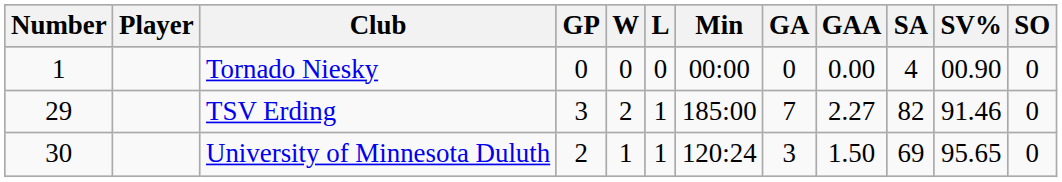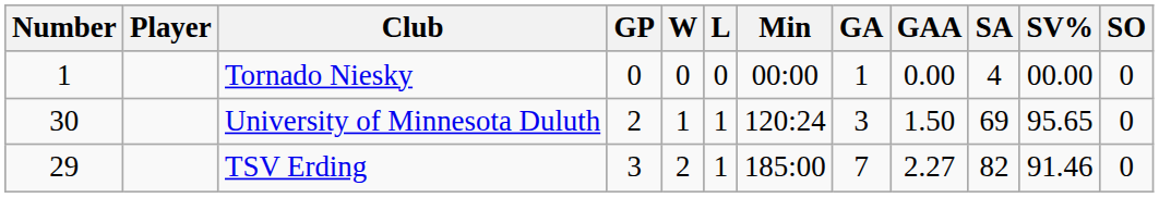 <table class="wikitable sortable" style="text-align: center;">
 <tr>
 <th>Number</th>
 <th>Player</th>
 <th>Club</th>
 <th>GP</th>
 <th>W</th>
 <th>L</th>
 <th>Min</th>
 <th>GA</th>
 <th>GAA</th>
 <th>SA</th>
 <th>SV%</th>
 <th>SO</th>
 </tr>
 <tr>
 <td>1</td>
 <td align=left></td>
 <td align=left> <a href='#'>Tornado Niesky</a></td>
 <td>0</td>
 <td>0</td>
 <td>0</td>
 <td>00:00</td>
-<td>0</td>
+<td>1</td>
 <td>0.00</td>
 <td>4</td>
-<td>00.90</td>
+<td>00.00</td>
+<td>0</td>
+</tr>
+<tr>
+<td>30</td>
+<td align=left></td>
+<td align=left> <a href='#'>University of Minnesota Duluth</a></td>
+<td>2</td>
+<td>1</td>
+<td>1</td>
+<td>120:24</td>
+<td>3</td>
+<td>1.50</td>
+<td>69</td>
+<td>95.65</td>
 <td>0</td>
 </tr>
 <tr>
 <td>29</td>
 <td align=left></td>
 <td align=left> <a href='#'>TSV Erding</a></td>
 <td>3</td>
 <td>2</td>
 <td>1</td>
 <td>185:00</td>
 <td>7</td>
 <td>2.27</td>
 <td>82</td>
 <td>91.46</td>
 <td>0</td>
 </tr>
-<tr>
-<td>30</td>
-<td align=left></td>
-<td align=left> <a href='#'>University of Minnesota Duluth</a></td>
-<td>2</td>
-<td>1</td>
-<td>1</td>
-<td>120:24</td>
-<td>3</td>
-<td>1.50</td>
-<td>69</td>
-<td>95.65</td>
-<td>0</td>
-</tr>
 </table>
